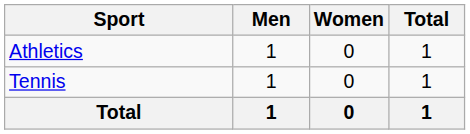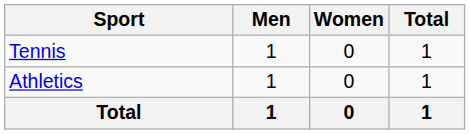 <table class="wikitable sortable" style=text-align:center>
 <tr>
 <th width=180>Sport</th>
 <th width=55>Men</th>
 <th width=55>Women</th>
 <th width=55>Total</th>
 </tr>
 <tr>
-<td align=left><a href='#'>Athletics</a></td>
+<td align=left><a href='#'>Tennis</a></td>
 <td>1</td>
 <td>0</td>
 <td>1</td>
 </tr>
 <tr>
-<td align=left><a href='#'>Tennis</a></td>
+<td align=left><a href='#'>Athletics</a></td>
 <td>1</td>
 <td>0</td>
 <td>1</td>
 </tr>
 <tr>
 <th>Total</th>
 <th>1</th>
 <th>0</th>
 <th>1</th>
 </tr>
 </table>
